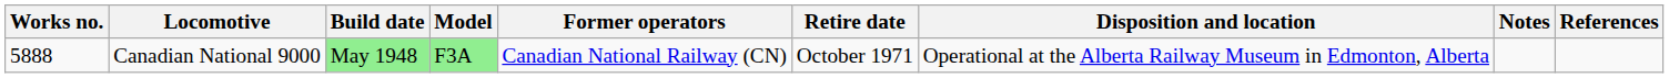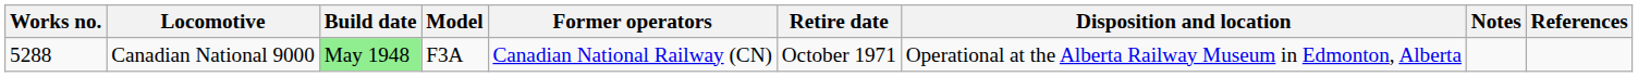 <table class="wikitable">
 <tr>
 <th>Works no.</th>
 <th>Locomotive</th>
 <th>Build date</th>
 <th>Model</th>
 <th>Former operators</th>
 <th>Retire date</th>
 <th>Disposition and location</th>
 <th>Notes</th>
 <th>References</th>
 </tr>
 <tr>
-<td>5888</td>
+<td>5288</td>
 <td>Canadian National 9000</td>
 <td style="background: lightgreen;">May 1948</td>
-<td style="background: lightgreen;">F3A</td>
+<td>F3A</td>
 <td><a href='#'>Canadian National Railway</a> (CN)</td>
 <td>October 1971</td>
 <td>Operational at the <a href='#'>Alberta Railway Museum</a> in <a href='#'>Edmonton</a>, <a href='#'>Alberta</a></td>
 <td></td>
 <td></td>
 </tr>
 </table>
